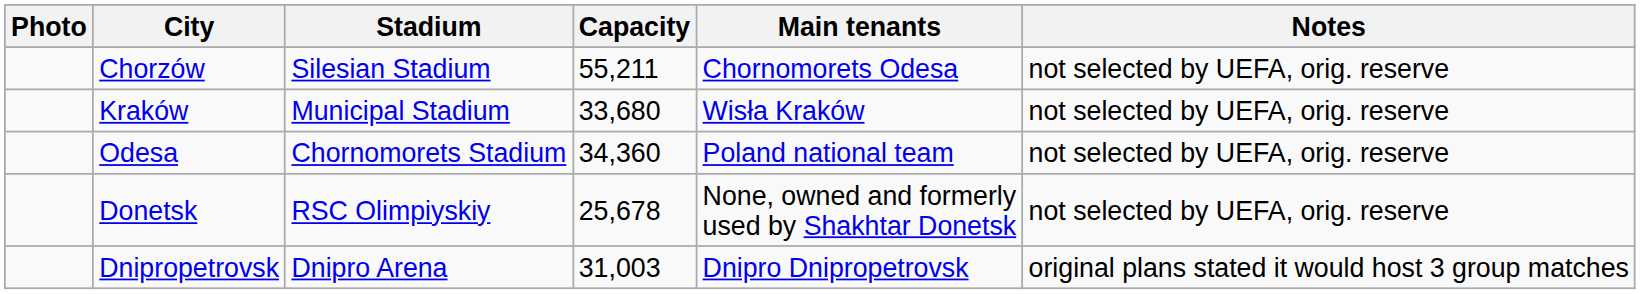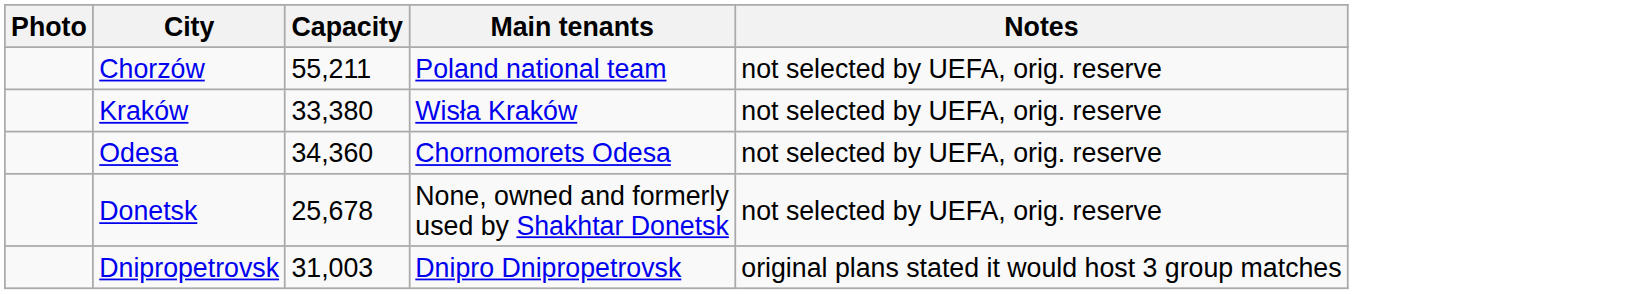 <table class="wikitable sortable" style="font-size: 95%;">
 <tr>
 <th>Photo</th>
 <th>City</th>
-<th>Stadium</th>
 <th>Capacity</th>
 <th>Main tenants</th>
 <th>Notes</th>
 </tr>
 <tr>
 <td></td>
 <td><a href='#'>Chorzów</a></td>
-<td><a href='#'>Silesian Stadium</a></td>
 <td>55,211</td>
-<td><a href='#'>Chornomorets Odesa</a></td>
+<td><a href='#'>Poland national team</a></td>
 <td>not selected by UEFA, orig. reserve</td>
 </tr>
 <tr>
 <td></td>
 <td><a href='#'>Kraków</a></td>
-<td><a href='#'>Municipal Stadium</a></td>
-<td>33,680</td>
+<td>33,380</td>
 <td><a href='#'>Wisła Kraków</a></td>
 <td>not selected by UEFA, orig. reserve</td>
 </tr>
 <tr>
 <td></td>
 <td><a href='#'>Odesa</a></td>
-<td><a href='#'>Chornomorets Stadium</a></td>
 <td>34,360</td>
-<td><a href='#'>Poland national team</a></td>
+<td><a href='#'>Chornomorets Odesa</a></td>
 <td>not selected by UEFA, orig. reserve</td>
 </tr>
 <tr>
 <td></td>
 <td><a href='#'>Donetsk</a></td>
-<td><a href='#'>RSC Olimpiyskiy</a></td>
 <td>25,678</td>
 <td>None, owned and formerly<br> used by <a href='#'>Shakhtar Donetsk</a></td>
 <td>not selected by UEFA, orig. reserve</td>
 </tr>
 <tr>
 <td></td>
 <td><a href='#'>Dnipropetrovsk</a></td>
-<td><a href='#'>Dnipro Arena</a></td>
 <td>31,003</td>
 <td><a href='#'>Dnipro Dnipropetrovsk</a></td>
 <td>original plans stated it would host 3 group matches</td>
 </tr>
 </table>
